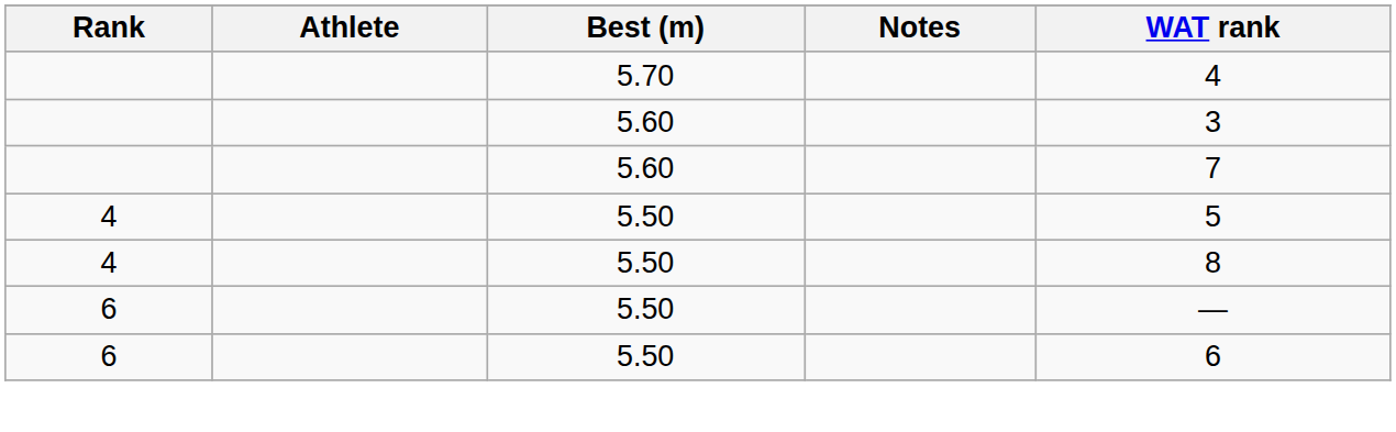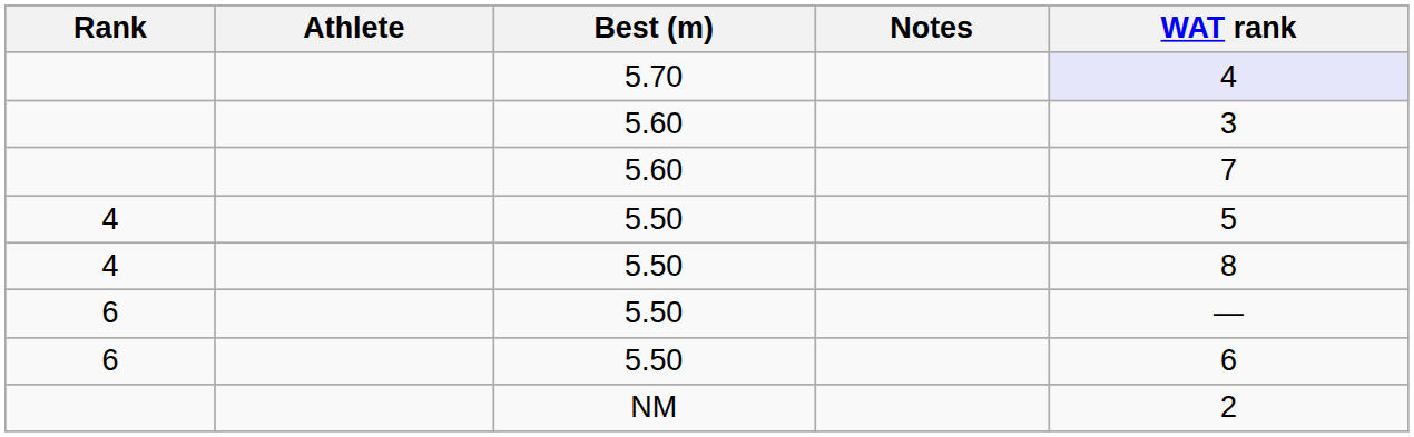 <table class="wikitable" width=85%>
 <tr>
 </tr>
 <tr>
 <th>Rank</th>
 <th>Athlete</th>
 <th>Best (m)</th>
 <th>Notes</th>
 <th><a href='#'>WAT</a> rank</th>
 </tr>
 <tr align="center">
 <td></td>
 <td align="left"></td>
 <td>5.70</td>
 <td></td>
-<td>4</td>
+<td style="background: lavender;">4</td>
 </tr>
 <tr align="center">
 <td></td>
 <td align="left"></td>
 <td>5.60</td>
 <td></td>
 <td>3</td>
 </tr>
 <tr align="center">
 <td></td>
 <td align="left"></td>
 <td>5.60</td>
 <td></td>
 <td>7</td>
 </tr>
 <tr align="center">
 <td>4</td>
 <td align="left"></td>
 <td>5.50</td>
 <td></td>
 <td>5</td>
 </tr>
 <tr align="center">
 <td>4</td>
 <td align="left"></td>
 <td>5.50</td>
 <td></td>
 <td>8</td>
 </tr>
 <tr align="center">
 <td>6</td>
 <td align="left"></td>
 <td>5.50</td>
 <td></td>
 <td>—</td>
 </tr>
 <tr align="center">
 <td>6</td>
 <td align="left"></td>
 <td>5.50</td>
 <td></td>
 <td>6</td>
 </tr>
+<tr align="center">
+<td></td>
+<td align="left"></td>
+<td>NM</td>
+<td></td>
+<td>2</td>
+</tr>
 </table>
